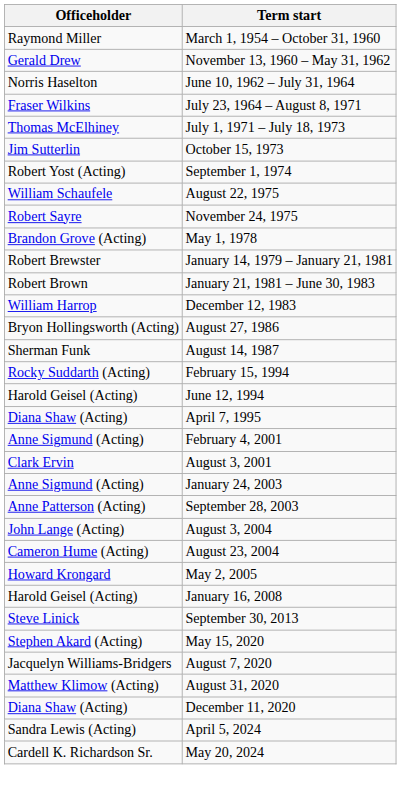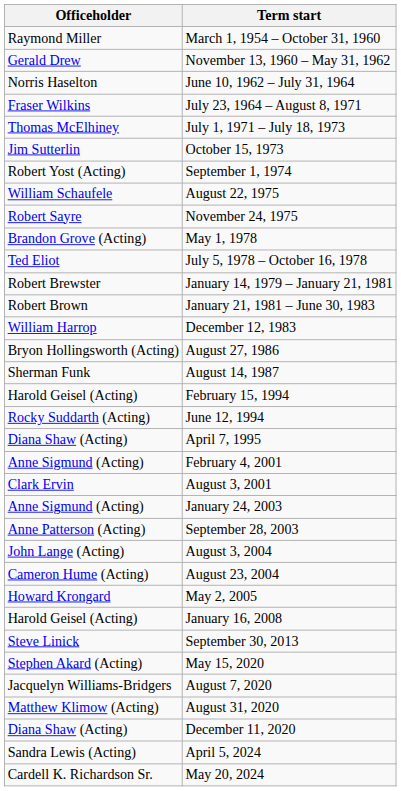 <table class="wikitable sortable">
 <tr style="vertical-align:bottom;">
 <th>Officeholder</th>
 <th>Term start</th>
 </tr>
 <tr>
 <td>Raymond Miller</td>
 <td>March 1, 1954 – October 31, 1960</td>
 </tr>
 <tr>
 <td><a href='#'>Gerald Drew</a></td>
 <td>November 13, 1960 – May 31, 1962</td>
 </tr>
 <tr>
 <td>Norris Haselton</td>
 <td>June 10, 1962 – July 31, 1964</td>
 </tr>
 <tr>
 <td><a href='#'>Fraser Wilkins</a></td>
 <td>July 23, 1964 – August 8, 1971</td>
 </tr>
 <tr>
 <td><a href='#'>Thomas McElhiney</a></td>
 <td>July 1, 1971 – July 18, 1973</td>
 </tr>
 <tr>
 <td><a href='#'>Jim Sutterlin</a></td>
 <td>October 15, 1973</td>
 </tr>
 <tr>
 <td>Robert Yost (Acting)</td>
 <td>September 1, 1974</td>
 </tr>
 <tr>
 <td><a href='#'>William Schaufele</a></td>
 <td>August 22, 1975</td>
 </tr>
 <tr>
 <td><a href='#'>Robert Sayre</a></td>
 <td>November 24, 1975</td>
 </tr>
 <tr>
 <td><a href='#'>Brandon Grove</a> (Acting)</td>
 <td>May 1, 1978</td>
 </tr>
 <tr>
+<td><a href='#'>Ted Eliot</a></td>
+<td>July 5, 1978 – October 16, 1978</td>
+</tr>
+<tr>
 <td>Robert Brewster</td>
 <td>January 14, 1979 – January 21, 1981</td>
 </tr>
 <tr>
 <td>Robert Brown</td>
 <td>January 21, 1981 – June 30, 1983<br></td>
 </tr>
 <tr>
 <td><a href='#'>William Harrop</a></td>
 <td>December 12, 1983<br></td>
 </tr>
 <tr>
 <td>Bryon Hollingsworth (Acting)</td>
 <td>August 27, 1986</td>
 </tr>
 <tr>
 <td>Sherman Funk</td>
 <td>August 14, 1987</td>
 </tr>
 <tr>
-<td><a href='#'>Rocky Suddarth</a> (Acting)</td>
+<td>Harold Geisel (Acting)</td>
 <td>February 15, 1994</td>
 </tr>
 <tr>
-<td>Harold Geisel (Acting)</td>
+<td><a href='#'>Rocky Suddarth</a> (Acting)</td>
 <td>June 12, 1994</td>
 </tr>
 <tr>
 <td><a href='#'>Diana Shaw</a> (Acting)</td>
 <td>April 7, 1995</td>
 </tr>
 <tr>
 <td><a href='#'>Anne Sigmund</a> (Acting)</td>
 <td>February 4, 2001</td>
 </tr>
 <tr>
 <td><a href='#'>Clark Ervin</a></td>
 <td>August 3, 2001</td>
 </tr>
 <tr>
 <td><a href='#'>Anne Sigmund</a> (Acting)</td>
 <td>January 24, 2003</td>
 </tr>
 <tr>
 <td><a href='#'>Anne Patterson</a> (Acting)</td>
 <td>September 28, 2003</td>
 </tr>
 <tr>
 <td><a href='#'>John Lange</a> (Acting)</td>
 <td>August 3, 2004</td>
 </tr>
 <tr>
 <td><a href='#'>Cameron Hume</a> (Acting)</td>
 <td>August 23, 2004</td>
 </tr>
 <tr>
 <td><a href='#'>Howard Krongard</a></td>
 <td>May 2, 2005</td>
 </tr>
 <tr>
 <td>Harold Geisel (Acting)</td>
 <td>January 16, 2008</td>
 </tr>
 <tr>
 <td><a href='#'>Steve Linick</a></td>
 <td>September 30, 2013<br></td>
 </tr>
 <tr>
 <td><a href='#'>Stephen Akard</a> (Acting)</td>
 <td>May 15, 2020</td>
 </tr>
 <tr>
 <td>Jacquelyn Williams-Bridgers</td>
 <td>August 7, 2020</td>
 </tr>
 <tr>
 <td><a href='#'>Matthew Klimow</a> (Acting)</td>
 <td>August 31, 2020</td>
 </tr>
 <tr>
 <td><a href='#'>Diana Shaw</a> (Acting)</td>
 <td>December 11, 2020</td>
 </tr>
 <tr>
 <td>Sandra Lewis (Acting)</td>
 <td>April 5, 2024</td>
 </tr>
 <tr>
 <td>Cardell K. Richardson Sr.</td>
 <td>May 20, 2024</td>
 </tr>
 </table>
